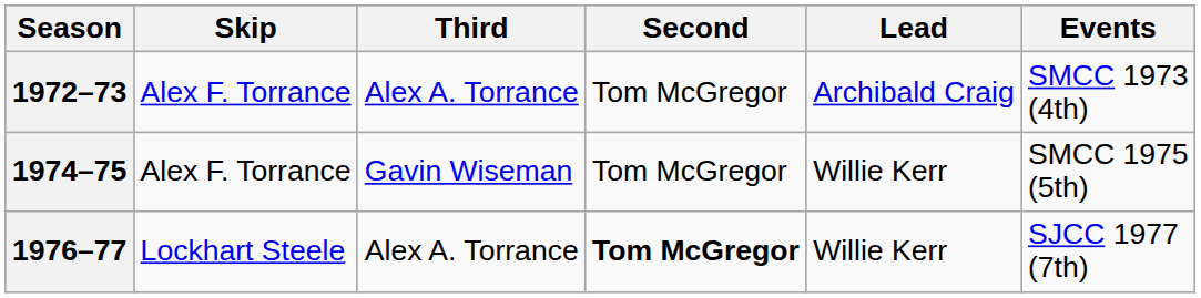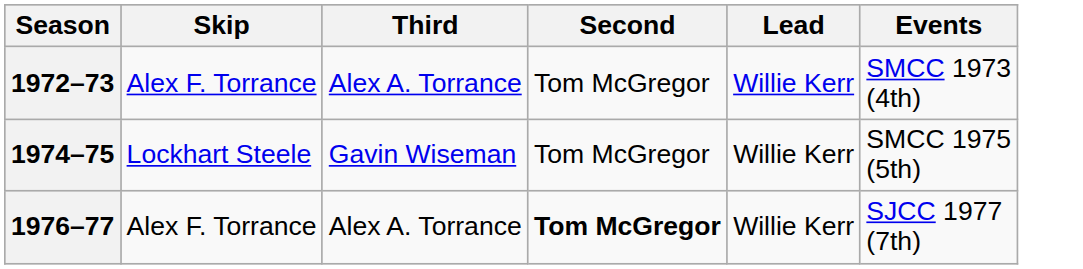 <table class="wikitable">
 <tr>
 <th scope="col">Season</th>
 <th scope="col">Skip</th>
 <th scope="col">Third</th>
 <th scope="col">Second</th>
 <th scope="col">Lead</th>
 <th scope="col">Events</th>
 </tr>
 <tr>
 <th scope="row">1972–73</th>
 <td><a href='#'>Alex F. Torrance</a></td>
 <td><a href='#'>Alex A. Torrance</a></td>
 <td>Tom McGregor</td>
-<td><a href='#'>Archibald Craig</a></td>
+<td><a href='#'>Willie Kerr</a></td>
 <td><a href='#'>SMCC</a> 1973 <br> (4th)</td>
 </tr>
 <tr>
 <th scope="row">1974–75</th>
-<td>Alex F. Torrance</td>
+<td><a href='#'>Lockhart Steele</a></td>
 <td><a href='#'>Gavin Wiseman</a></td>
 <td>Tom McGregor</td>
 <td>Willie Kerr</td>
 <td>SMCC 1975 <br> (5th)</td>
 </tr>
 <tr>
 <th scope="row">1976–77</th>
-<td><a href='#'>Lockhart Steele</a></td>
+<td>Alex F. Torrance</td>
 <td>Alex A. Torrance</td>
 <td><strong>Tom McGregor</strong></td>
 <td>Willie Kerr</td>
 <td><a href='#'>SJCC</a> 1977 <br> (7th)</td>
 </tr>
 </table>
